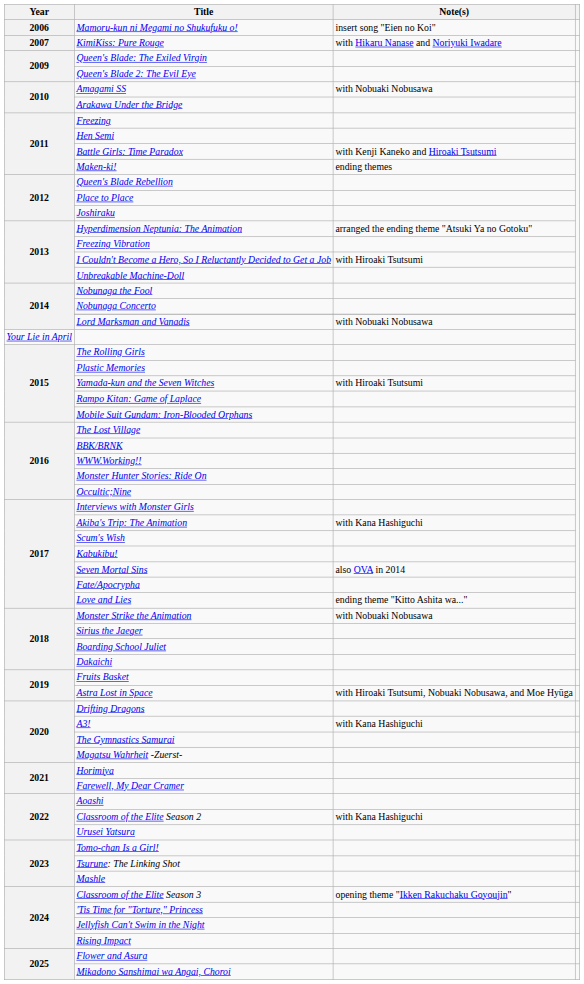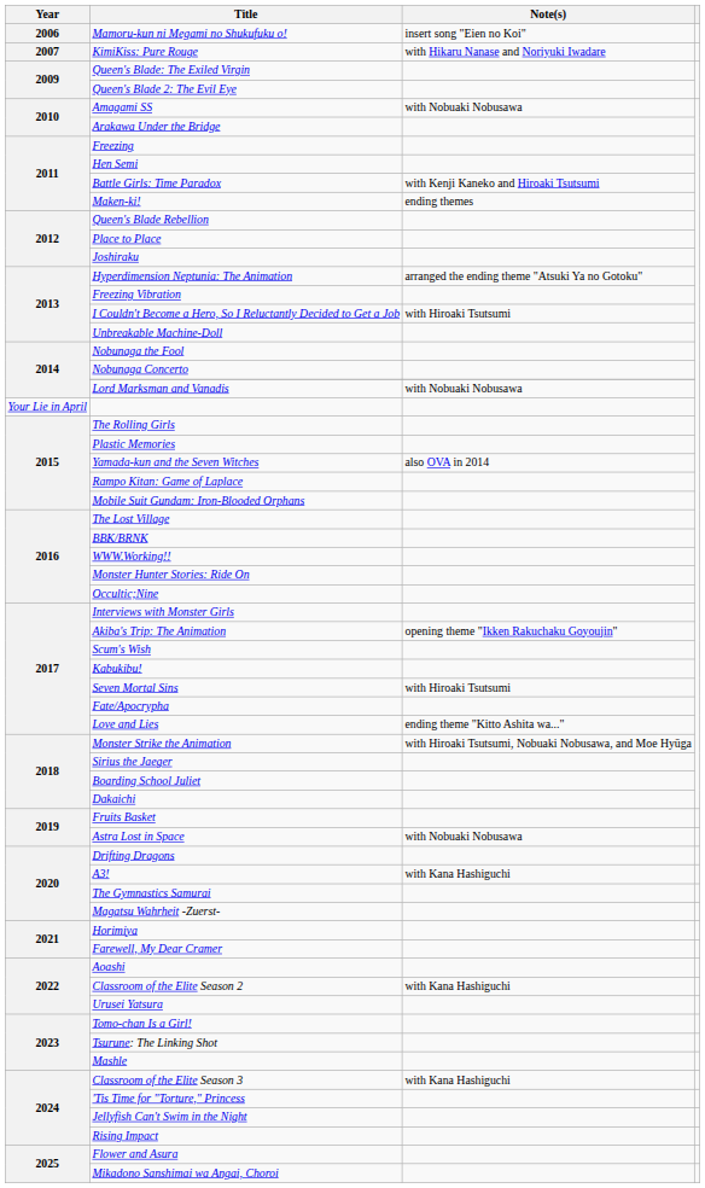 <table class="wikitable sortable">
 <tr>
 <th>Year</th>
 <th>Title</th>
 <th class="unsortable">Note(s)</th>
 <th class="unsortable"></th>
 </tr>
 <tr>
 <th rowspan="1">2006</th>
 <td><em><a href='#'>Mamoru-kun ni Megami no Shukufuku o!</a></em></td>
 <td>insert song "Eien no Koi"</td>
 <td></td>
 </tr>
 <tr>
 <th rowspan="1">2007</th>
 <td><em><a href='#'>KimiKiss: Pure Rouge</a></em></td>
 <td>with <a href='#'>Hikaru Nanase</a> and <a href='#'>Noriyuki Iwadare</a></td>
 <td></td>
 </tr>
 <tr>
 <th rowspan="2">2009</th>
 <td><em><a href='#'>Queen's Blade: The Exiled Virgin</a></em></td>
 <td></td>
 <td rowspan="2"></td>
 </tr>
 <tr>
 <td><em><a href='#'>Queen's Blade 2: The Evil Eye</a></em></td>
 </tr>
 <tr>
 <th rowspan="2">2010</th>
 <td><em><a href='#'>Amagami SS</a></em></td>
 <td>with Nobuaki Nobusawa</td>
 <td rowspan="39"></td>
 </tr>
 <tr>
 <td><em><a href='#'>Arakawa Under the Bridge</a></em></td>
 <td></td>
 </tr>
 <tr>
 <th rowspan="4">2011</th>
 <td><em><a href='#'>Freezing</a></em></td>
 <td></td>
 </tr>
 <tr>
 <td><em><a href='#'>Hen Semi</a></em></td>
 <td></td>
 </tr>
 <tr>
 <td><em><a href='#'>Battle Girls: Time Paradox</a></em></td>
 <td>with Kenji Kaneko and <a href='#'>Hiroaki Tsutsumi</a></td>
 </tr>
 <tr>
 <td><em><a href='#'>Maken-ki!</a></em></td>
 <td>ending themes</td>
 </tr>
 <tr>
 <th rowspan="3">2012</th>
 <td><em><a href='#'>Queen's Blade Rebellion</a></em></td>
 <td></td>
 </tr>
 <tr>
 <td><em><a href='#'>Place to Place</a></em></td>
 <td></td>
 </tr>
 <tr>
 <td><em><a href='#'>Joshiraku</a></em></td>
 <td></td>
 </tr>
 <tr>
 <th rowspan="4">2013</th>
 <td><em><a href='#'>Hyperdimension Neptunia: The Animation</a></em></td>
 <td>arranged the ending theme "Atsuki Ya no Gotoku"</td>
 </tr>
 <tr>
 <td><em><a href='#'>Freezing Vibration</a></em></td>
 <td></td>
 </tr>
 <tr>
 <td><em><a href='#'>I Couldn't Become a Hero, So I Reluctantly Decided to Get a Job</a></em></td>
 <td>with Hiroaki Tsutsumi</td>
 </tr>
 <tr>
 <td><em><a href='#'>Unbreakable Machine-Doll</a></em></td>
 <td></td>
 </tr>
 <tr>
 <th rowspan="4">2014</th>
 <td><em><a href='#'>Nobunaga the Fool</a></em></td>
 <td></td>
 </tr>
 <tr>
 <td><em><a href='#'>Nobunaga Concerto</a></em></td>
 <td></td>
 </tr>
 <tr>
 </tr>
 <tr>
 <td><em><a href='#'>Lord Marksman and Vanadis</a></em></td>
 <td>with Nobuaki Nobusawa</td>
 </tr>
 <tr>
 <td><em><a href='#'>Your Lie in April</a></em></td>
 <td></td>
 </tr>
 <tr>
 <th rowspan="5">2015</th>
 <td><em><a href='#'>The Rolling Girls</a></em></td>
 <td></td>
 </tr>
 <tr>
 <td><em><a href='#'>Plastic Memories</a></em></td>
 <td></td>
 </tr>
 <tr>
 <td><em><a href='#'>Yamada-kun and the Seven Witches</a></em></td>
-<td>with Hiroaki Tsutsumi</td>
+<td>also <a href='#'>OVA</a> in 2014</td>
 </tr>
 <tr>
 <td><em><a href='#'>Rampo Kitan: Game of Laplace</a></em></td>
 <td></td>
 </tr>
 <tr>
 <td><em><a href='#'>Mobile Suit Gundam: Iron-Blooded Orphans</a></em></td>
 <td></td>
 </tr>
 <tr>
 <th rowspan="5">2016</th>
 <td><em><a href='#'>The Lost Village</a></em></td>
 <td></td>
 </tr>
 <tr>
 <td><em><a href='#'>BBK/BRNK</a></em></td>
 <td></td>
 </tr>
 <tr>
 <td><em><a href='#'>WWW.Working!!</a></em></td>
 <td></td>
 </tr>
 <tr>
 <td><em><a href='#'>Monster Hunter Stories: Ride On</a></em></td>
 <td></td>
 </tr>
 <tr>
 <td><em><a href='#'>Occultic;Nine</a></em></td>
 <td></td>
 </tr>
 <tr>
 <th rowspan="7">2017</th>
 <td><em><a href='#'>Interviews with Monster Girls</a></em></td>
 <td></td>
 </tr>
 <tr>
 <td><em><a href='#'>Akiba's Trip: The Animation</a></em></td>
-<td>with Kana Hashiguchi</td>
+<td>opening theme "<a href='#'>Ikken Rakuchaku Goyoujin</a>"</td>
 </tr>
 <tr>
 <td><em><a href='#'>Scum's Wish</a></em></td>
 <td></td>
 </tr>
 <tr>
 <td><em><a href='#'>Kabukibu!</a></em></td>
 <td></td>
 </tr>
 <tr>
 <td><em><a href='#'>Seven Mortal Sins</a></em></td>
-<td>also <a href='#'>OVA</a> in 2014</td>
+<td>with Hiroaki Tsutsumi</td>
 </tr>
 <tr>
 <td><em><a href='#'>Fate/Apocrypha</a></em></td>
 <td></td>
 </tr>
 <tr>
 <td><em><a href='#'>Love and Lies</a></em></td>
 <td>ending theme "Kitto Ashita wa..."</td>
 </tr>
 <tr>
 <th rowspan="4">2018</th>
 <td><em><a href='#'>Monster Strike the Animation</a></em></td>
-<td>with Nobuaki Nobusawa</td>
+<td>with Hiroaki Tsutsumi, Nobuaki Nobusawa, and Moe Hyūga</td>
 </tr>
 <tr>
 <td><em><a href='#'>Sirius the Jaeger</a></em></td>
 <td></td>
 </tr>
 <tr>
 <td><em><a href='#'>Boarding School Juliet</a></em></td>
 <td></td>
 </tr>
 <tr>
 <td><em><a href='#'>Dakaichi</a></em></td>
 <td></td>
 </tr>
 <tr>
 <th rowspan="2">2019</th>
 <td><em><a href='#'>Fruits Basket</a></em></td>
 <td></td>
 </tr>
 <tr>
 <td><em><a href='#'>Astra Lost in Space</a></em></td>
-<td>with Hiroaki Tsutsumi, Nobuaki Nobusawa, and Moe Hyūga</td>
+<td>with Nobuaki Nobusawa</td>
 <td></td>
 </tr>
 <tr>
 <th rowspan="4">2020</th>
 <td><em><a href='#'>Drifting Dragons</a></em></td>
 <td></td>
 <td></td>
 </tr>
 <tr>
 <td><em><a href='#'>A3!</a></em></td>
 <td>with Kana Hashiguchi</td>
 <td></td>
 </tr>
 <tr>
 <td><em><a href='#'>The Gymnastics Samurai</a></em></td>
 <td></td>
 <td></td>
 </tr>
 <tr>
 <td><em><a href='#'>Magatsu Wahrheit</a> -Zuerst-</em></td>
 <td></td>
 <td></td>
 </tr>
 <tr>
 <th rowspan="2">2021</th>
 <td><em><a href='#'>Horimiya</a></em></td>
 <td></td>
 <td></td>
 </tr>
 <tr>
 <td><em><a href='#'>Farewell, My Dear Cramer</a></em></td>
 <td></td>
 <td></td>
 </tr>
 <tr>
 <th rowspan="3">2022</th>
 <td><em><a href='#'>Aoashi</a></em></td>
 <td></td>
 <td></td>
 </tr>
 <tr>
 <td><em><a href='#'>Classroom of the Elite</a> Season 2</em></td>
 <td>with Kana Hashiguchi</td>
 <td></td>
 </tr>
 <tr>
 <td><em><a href='#'>Urusei Yatsura</a></em></td>
 <td></td>
 <td></td>
 </tr>
 <tr>
 <th rowspan="3">2023</th>
 <td><em><a href='#'>Tomo-chan Is a Girl!</a></em></td>
 <td></td>
 <td></td>
 </tr>
 <tr>
 <td><em><a href='#'>Tsurune</a>: The Linking Shot</em></td>
 <td></td>
 <td></td>
 </tr>
 <tr>
 <td><em><a href='#'>Mashle</a></em></td>
 <td></td>
 <td></td>
 </tr>
 <tr>
 <th rowspan="4">2024</th>
 <td><em><a href='#'>Classroom of the Elite</a> Season 3</em></td>
-<td>opening theme "<a href='#'>Ikken Rakuchaku Goyoujin</a>"</td>
+<td>with Kana Hashiguchi</td>
 <td></td>
 </tr>
 <tr>
 <td><em><a href='#'>'Tis Time for "Torture," Princess</a></em></td>
 <td></td>
 <td></td>
 </tr>
 <tr>
 <td><em><a href='#'>Jellyfish Can't Swim in the Night</a></em></td>
 <td></td>
 <td></td>
 </tr>
 <tr>
 <td><em><a href='#'>Rising Impact</a></em></td>
 <td></td>
 <td></td>
 </tr>
 <tr>
 <th rowspan="2">2025</th>
 <td><em><a href='#'>Flower and Asura</a></em></td>
 <td></td>
 <td></td>
 </tr>
 <tr>
 <td><em><a href='#'>Mikadono Sanshimai wa Angai, Choroi</a></em></td>
 <td></td>
 <td></td>
 </tr>
 </table>
